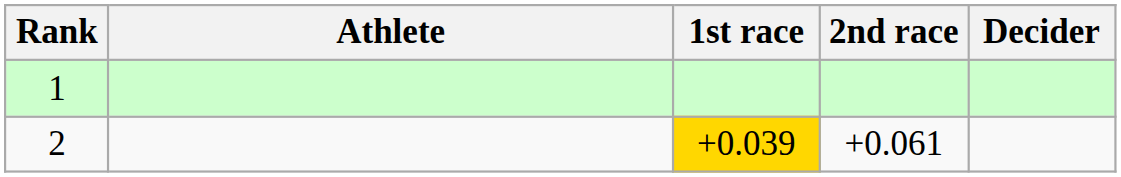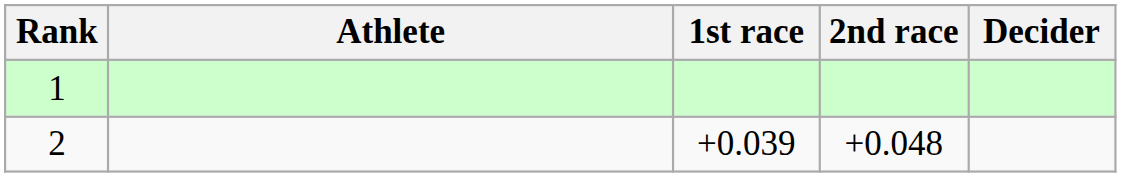 <table class=wikitable style="text-align:center">
 <tr>
 <th width=40>Rank</th>
 <th width=250>Athlete</th>
 <th width=60>1st race</th>
 <th width=60>2nd race</th>
 <th width=60>Decider</th>
 </tr>
 <tr bgcolor="ccffcc">
 <td>1</td>
 <td align=left></td>
 <td></td>
 <td></td>
 <td></td>
 </tr>
 <tr>
 <td>2</td>
 <td align=left></td>
-<td style="background: gold;">+0.039</td>
-<td>+0.061</td>
+<td>+0.039</td>
+<td>+0.048</td>
 <td></td>
 </tr>
 </table>
